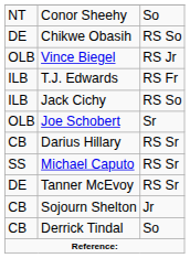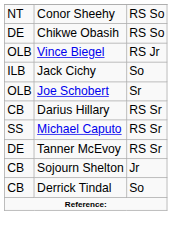 <table class="wikitable">
 <tr>
 </tr>
 <tr>
 <td>NT</td>
 <td>Conor Sheehy</td>
-<td>So</td>
+<td>RS So</td>
 </tr>
 <tr>
 <td>DE</td>
 <td>Chikwe Obasih</td>
 <td>RS So</td>
 </tr>
 <tr>
 <td>OLB</td>
 <td><a href='#'>Vince Biegel</a></td>
 <td>RS Jr</td>
 </tr>
 <tr>
 <td>ILB</td>
-<td>T.J. Edwards</td>
-<td>RS Fr</td>
-</tr>
-<tr>
-<td>ILB</td>
 <td>Jack Cichy</td>
-<td>RS So</td>
+<td>So</td>
 </tr>
 <tr>
 <td>OLB</td>
 <td><a href='#'>Joe Schobert</a></td>
 <td>Sr</td>
 </tr>
 <tr>
 <td>CB</td>
 <td>Darius Hillary</td>
 <td>RS Sr</td>
 </tr>
 <tr>
 <td>SS</td>
 <td><a href='#'>Michael Caputo</a></td>
 <td>RS Sr</td>
 </tr>
 <tr>
 <td>DE</td>
 <td>Tanner McEvoy</td>
 <td>RS Sr</td>
 </tr>
 <tr>
 <td>CB</td>
 <td>Sojourn Shelton</td>
 <td>Jr</td>
 </tr>
 <tr>
 <td>CB</td>
 <td>Derrick Tindal</td>
 <td>So</td>
 </tr>
 <tr>
 <td colspan="3"  style="font-size:8pt; text-align:center;"><strong>Reference:</strong></td>
 </tr>
 </table>
